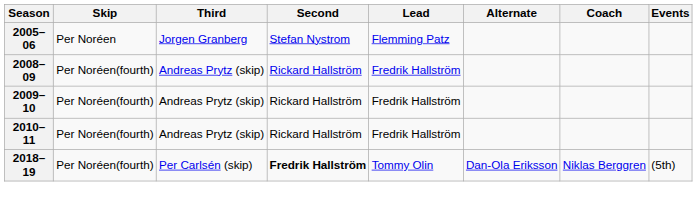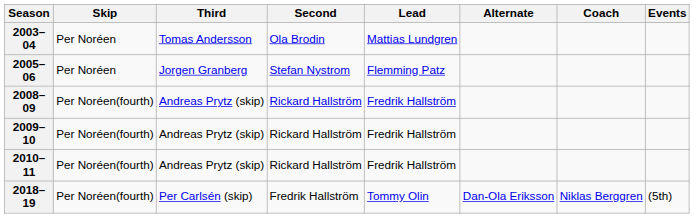 <table class="wikitable">
 <tr>
 <th scope="col" width=60>Season</th>
 <th scope="col">Skip</th>
 <th scope="col">Third</th>
 <th scope="col">Second</th>
 <th scope="col">Lead</th>
 <th scope="col">Alternate</th>
 <th scope="col">Coach</th>
 <th scope="col">Events</th>
+</tr>
+<tr>
+<th scope="row">2003–04</th>
+<td>Per Noréen</td>
+<td><a href='#'>Tomas Andersson</a></td>
+<td><a href='#'>Ola Brodin</a></td>
+<td><a href='#'>Mattias Lundgren</a></td>
+<td></td>
+<td></td>
+<td></td>
 </tr>
 <tr>
 <th scope="row">2005–06</th>
 <td>Per Noréen</td>
 <td><a href='#'>Jorgen Granberg</a></td>
 <td><a href='#'>Stefan Nystrom</a></td>
 <td><a href='#'>Flemming Patz</a></td>
 <td></td>
 <td></td>
 <td></td>
 </tr>
 <tr>
 <th scope="row">2008–09</th>
 <td>Per Noréen(fourth)</td>
 <td><a href='#'>Andreas Prytz</a> (skip)</td>
 <td><a href='#'>Rickard Hallström</a></td>
 <td><a href='#'>Fredrik Hallström</a></td>
 <td></td>
 <td></td>
 <td></td>
 </tr>
 <tr>
 <th scope="row">2009–10</th>
 <td>Per Noréen(fourth)</td>
 <td>Andreas Prytz (skip)</td>
 <td>Rickard Hallström</td>
 <td>Fredrik Hallström</td>
 <td></td>
 <td></td>
 <td></td>
 </tr>
 <tr>
 <th scope="row">2010–11</th>
 <td>Per Noréen(fourth)</td>
 <td>Andreas Prytz (skip)</td>
 <td>Rickard Hallström</td>
 <td>Fredrik Hallström</td>
 <td></td>
 <td></td>
 <td></td>
 </tr>
 <tr>
 <th scope="row">2018–19</th>
 <td>Per Noréen(fourth)</td>
 <td><a href='#'>Per Carlsén</a> (skip)</td>
-<td><strong>Fredrik Hallström</strong></td>
+<td>Fredrik Hallström</td>
 <td><a href='#'>Tommy Olin</a></td>
 <td><a href='#'>Dan-Ola Eriksson</a></td>
 <td><a href='#'>Niklas Berggren</a></td>
 <td> (5th)</td>
 </tr>
 </table>
